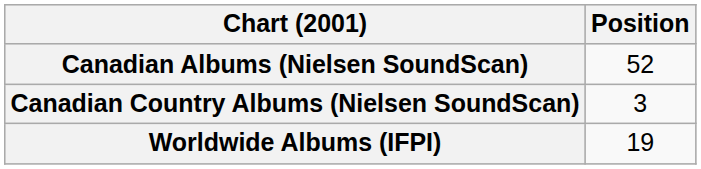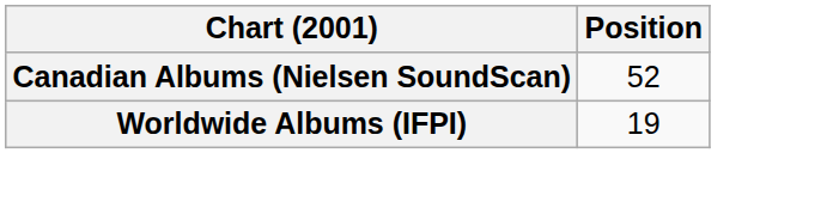 <table class="wikitable plainrowheaders">
 <tr>
 <th>Chart (2001)</th>
 <th>Position</th>
 </tr>
 <tr>
 <th scope="row">Canadian Albums (Nielsen SoundScan)</th>
 <td align=center>52</td>
 </tr>
 <tr>
-<th scope="row">Canadian Country Albums (Nielsen SoundScan)</th>
-<td align=center>3</td>
-</tr>
-<tr>
 <th scope="row">Worldwide Albums (IFPI)</th>
 <td style="text-align:center;">19</td>
 </tr>
 </table>
